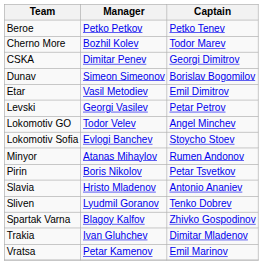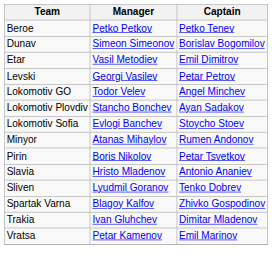 <table class="wikitable sortable" style="text-align: left;">
 <tr>
 <th>Team</th>
 <th>Manager</th>
 <th>Captain</th>
 </tr>
 <tr>
 <td>Beroe</td>
 <td> <a href='#'>Petko Petkov</a></td>
 <td> <a href='#'>Petko Tenev</a></td>
-</tr>
-<tr>
-<td>Cherno More</td>
-<td> <a href='#'>Bozhil Kolev</a></td>
-<td> <a href='#'>Todor Marev</a></td>
-</tr>
-<tr>
-<td>CSKA</td>
-<td> <a href='#'>Dimitar Penev</a></td>
-<td> <a href='#'>Georgi Dimitrov</a></td>
 </tr>
 <tr>
 <td>Dunav</td>
 <td> <a href='#'>Simeon Simeonov</a></td>
 <td> <a href='#'>Borislav Bogomilov</a></td>
 </tr>
 <tr>
 <td>Etar</td>
 <td> <a href='#'>Vasil Metodiev</a></td>
 <td> <a href='#'>Emil Dimitrov</a></td>
 </tr>
 <tr>
 <td>Levski</td>
 <td> <a href='#'>Georgi Vasilev</a></td>
 <td> <a href='#'>Petar Petrov</a></td>
 </tr>
 <tr>
 <td>Lokomotiv GO</td>
 <td> <a href='#'>Todor Velev</a></td>
 <td> <a href='#'>Angel Minchev</a></td>
+</tr>
+<tr>
+<td>Lokomotiv Plovdiv</td>
+<td> <a href='#'>Stancho Bonchev</a></td>
+<td> <a href='#'>Ayan Sadakov</a></td>
 </tr>
 <tr>
 <td>Lokomotiv Sofia</td>
 <td> <a href='#'>Evlogi Banchev</a></td>
 <td> <a href='#'>Stoycho Stoev</a></td>
 </tr>
 <tr>
 <td>Minyor</td>
 <td> <a href='#'>Atanas Mihaylov</a></td>
 <td> <a href='#'>Rumen Andonov</a></td>
 </tr>
 <tr>
 <td>Pirin</td>
 <td> <a href='#'>Boris Nikolov</a></td>
 <td> <a href='#'>Petar Tsvetkov</a></td>
 </tr>
 <tr>
 <td>Slavia</td>
 <td> <a href='#'>Hristo Mladenov</a></td>
 <td> <a href='#'>Antonio Ananiev</a></td>
 </tr>
 <tr>
 <td>Sliven</td>
 <td> <a href='#'>Lyudmil Goranov</a></td>
 <td> <a href='#'>Tenko Dobrev</a></td>
 </tr>
 <tr>
 <td>Spartak Varna</td>
 <td> <a href='#'>Blagoy Kalfov</a></td>
 <td> <a href='#'>Zhivko Gospodinov</a></td>
 </tr>
 <tr>
 <td>Trakia</td>
 <td> <a href='#'>Ivan Gluhchev</a></td>
 <td> <a href='#'>Dimitar Mladenov</a></td>
 </tr>
 <tr>
 <td>Vratsa</td>
 <td> <a href='#'>Petar Kamenov</a></td>
 <td> <a href='#'>Emil Marinov</a></td>
 </tr>
 <tr>
 </tr>
 </table>
